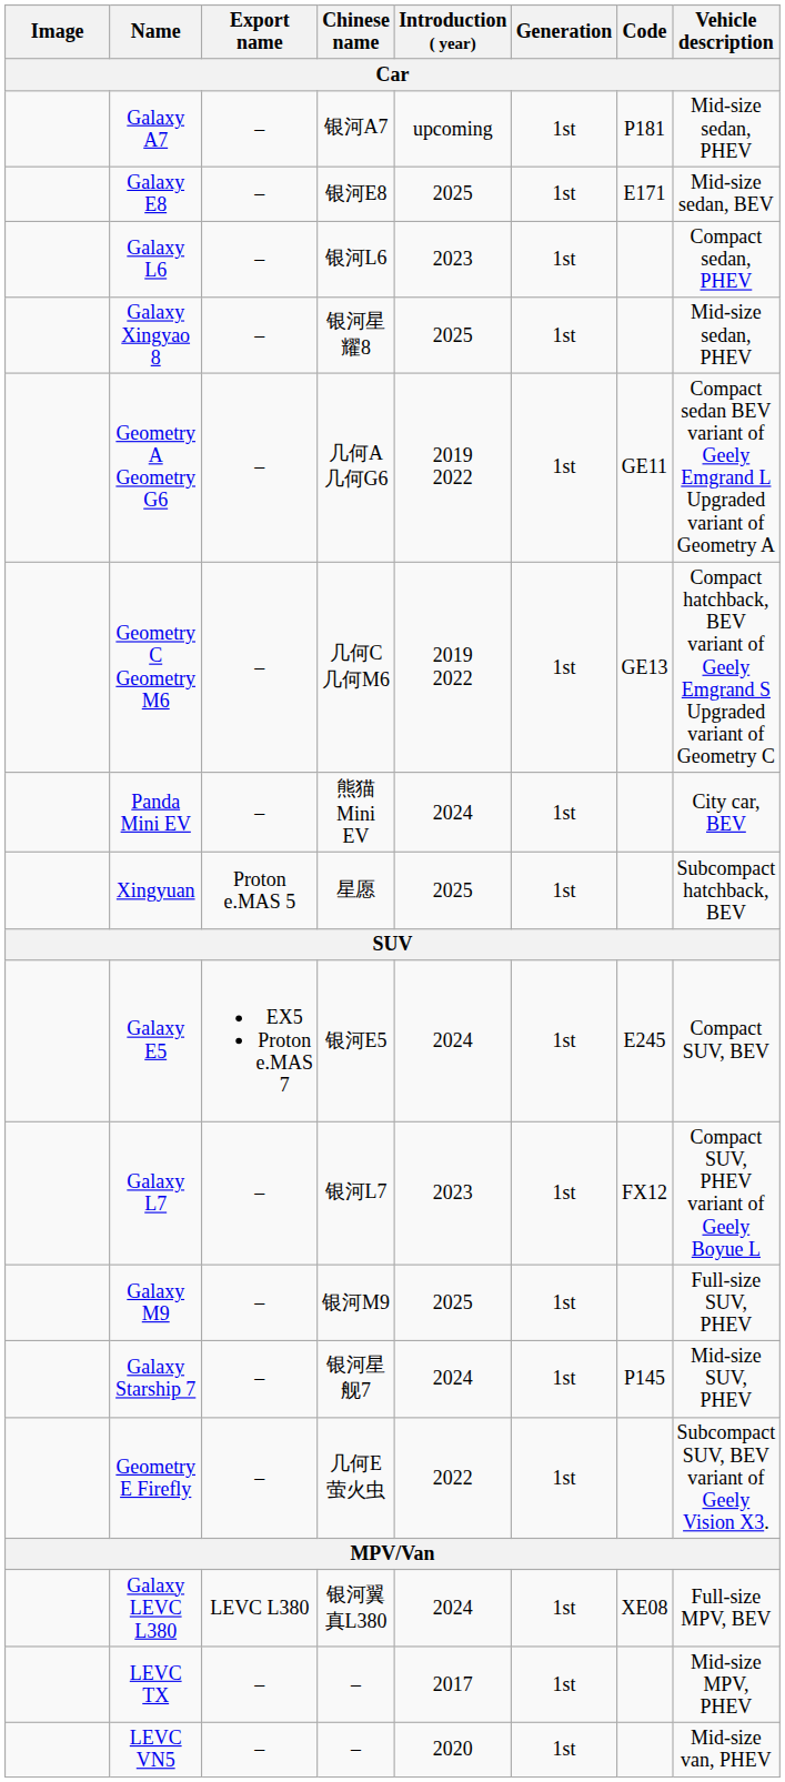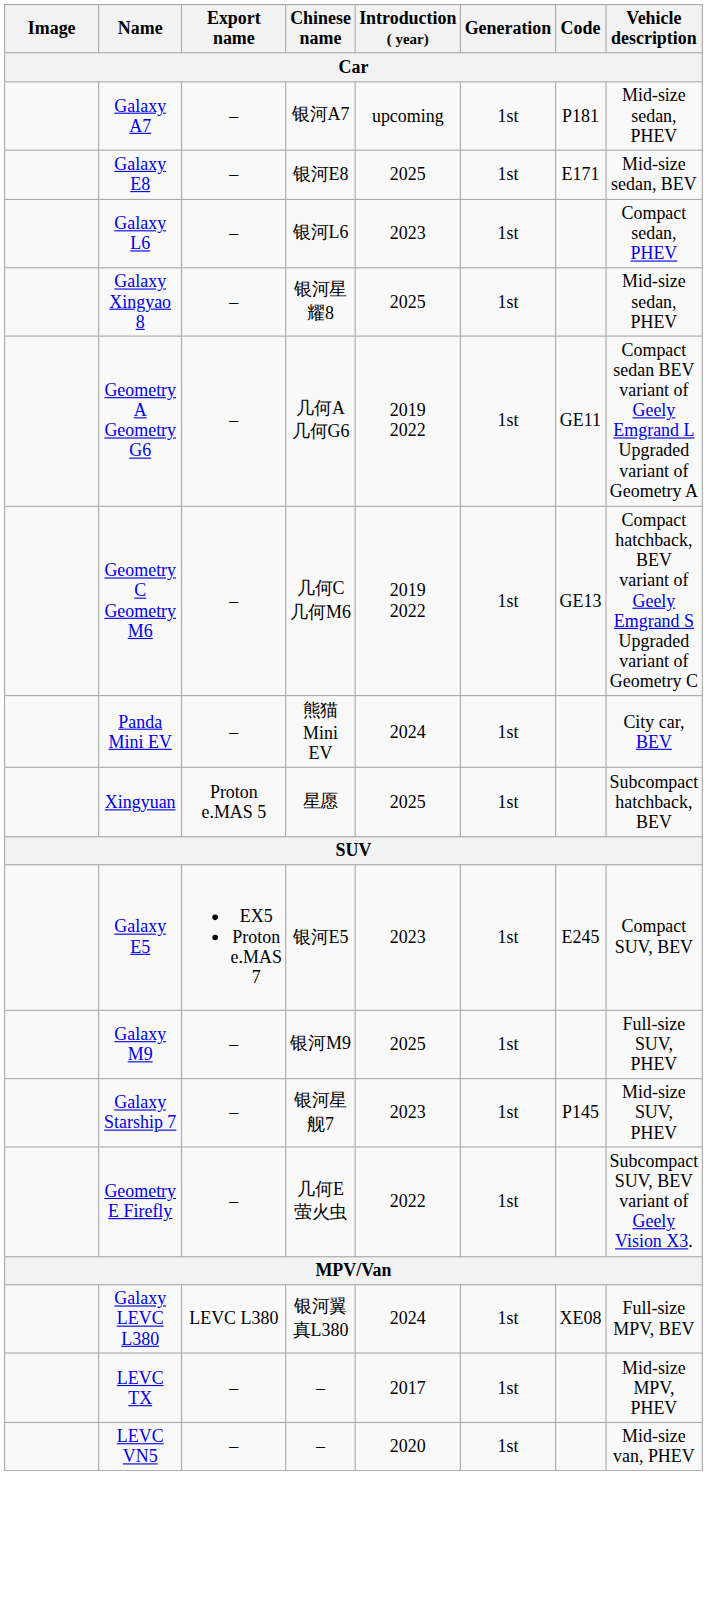 <table class="wikitable" style="text-align: center; width: 100%">
 <tr>
 <th class="unsortable" width="15%">Image</th>
 <th class="unsortable" width="12%">Name</th>
 <th>Export name</th>
 <th>Chinese name</th>
 <th width="9%">Introduction<br><small>( year)</small></th>
 <th>Generation</th>
 <th class="unsortable">Code</th>
 <th class="unsortable">Vehicle description</th>
 </tr>
 <tr>
 <th colspan="8">Car</th>
 </tr>
 <tr>
 <td></td>
 <td><a href='#'>Galaxy A7</a></td>
 <td>–</td>
 <td>银河A7</td>
 <td>upcoming</td>
 <td>1st</td>
 <td>P181</td>
 <td>Mid-size sedan, PHEV</td>
 </tr>
 <tr>
 <td></td>
 <td><a href='#'>Galaxy E8</a></td>
 <td>–</td>
 <td>银河E8</td>
 <td>2025</td>
 <td>1st</td>
 <td>E171</td>
 <td>Mid-size sedan, BEV</td>
 </tr>
 <tr>
 <td></td>
 <td><a href='#'>Galaxy L6</a></td>
 <td>–</td>
 <td>银河L6</td>
 <td>2023</td>
 <td>1st</td>
 <td></td>
 <td>Compact sedan, <a href='#'>PHEV</a></td>
 </tr>
 <tr>
 <td></td>
 <td><a href='#'>Galaxy Xingyao 8</a></td>
 <td>–</td>
 <td>银河星耀8</td>
 <td>2025</td>
 <td>1st</td>
 <td></td>
 <td>Mid-size sedan, PHEV</td>
 </tr>
 <tr>
 <td><br></td>
 <td><a href='#'>Geometry A</a><br><a href='#'>Geometry G6</a></td>
 <td>–</td>
 <td>几何A<br>几何G6</td>
 <td>2019<br>2022</td>
 <td>1st</td>
 <td>GE11</td>
 <td>Compact sedan BEV variant of <a href='#'>Geely Emgrand L</a><br>Upgraded variant of Geometry A</td>
 </tr>
 <tr>
 <td><br></td>
 <td><a href='#'>Geometry C</a><br><a href='#'>Geometry M6</a></td>
 <td>–</td>
 <td>几何C<br>几何M6</td>
 <td>2019<br>2022</td>
 <td>1st</td>
 <td>GE13</td>
 <td>Compact hatchback, BEV variant of <a href='#'>Geely Emgrand S</a><br>Upgraded variant of Geometry C</td>
 </tr>
 <tr>
 <td></td>
 <td><a href='#'>Panda Mini EV</a></td>
 <td>–</td>
 <td>熊猫Mini EV</td>
 <td>2024</td>
 <td>1st</td>
 <td></td>
 <td>City car, <a href='#'>BEV</a></td>
 </tr>
 <tr>
 <td></td>
 <td><a href='#'>Xingyuan</a></td>
 <td>Proton e.MAS 5</td>
 <td>星愿</td>
 <td>2025</td>
 <td>1st</td>
 <td></td>
 <td>Subcompact hatchback, BEV</td>
 </tr>
 <tr>
 <th colspan="8">SUV</th>
 </tr>
 <tr>
 <td></td>
 <td><a href='#'>Galaxy E5</a></td>
 <td><br><ul><li>EX5</li><li>Proton e.MAS 7</li></ul></td>
 <td>银河E5</td>
-<td>2024</td>
+<td>2023</td>
 <td>1st</td>
 <td>E245</td>
 <td>Compact SUV, BEV</td>
-</tr>
-<tr>
-<td></td>
-<td><a href='#'>Galaxy L7</a></td>
-<td>–</td>
-<td>银河L7</td>
-<td>2023</td>
-<td>1st</td>
-<td>FX12</td>
-<td>Compact SUV, PHEV variant of <a href='#'>Geely Boyue L</a></td>
 </tr>
 <tr>
 <td></td>
 <td><a href='#'>Galaxy M9</a></td>
 <td>–</td>
 <td>银河M9</td>
 <td>2025</td>
 <td>1st</td>
 <td></td>
 <td>Full-size SUV, PHEV</td>
 </tr>
 <tr>
 <td></td>
 <td><a href='#'>Galaxy Starship 7</a></td>
 <td>–</td>
 <td>银河星舰7</td>
-<td>2024</td>
+<td>2023</td>
 <td>1st</td>
 <td>P145</td>
 <td>Mid-size SUV, PHEV</td>
 </tr>
 <tr>
 <td></td>
 <td><a href='#'>Geometry E Firefly</a></td>
 <td>–</td>
 <td>几何E萤火虫</td>
 <td>2022</td>
 <td>1st</td>
 <td></td>
 <td>Subcompact SUV, BEV variant of <a href='#'>Geely Vision X3</a>.</td>
 </tr>
 <tr>
 <th colspan="8">MPV/Van</th>
 </tr>
 <tr>
 <td></td>
 <td><a href='#'>Galaxy LEVC L380</a></td>
 <td>LEVC L380</td>
 <td>银河翼真L380</td>
 <td>2024</td>
 <td>1st</td>
 <td>XE08</td>
 <td>Full-size MPV, BEV</td>
 </tr>
 <tr>
 <td></td>
 <td><a href='#'>LEVC TX</a></td>
 <td>–</td>
 <td>–</td>
 <td>2017</td>
 <td>1st</td>
 <td></td>
 <td>Mid-size MPV, PHEV</td>
 </tr>
 <tr>
 <td></td>
 <td><a href='#'>LEVC VN5</a></td>
 <td>–</td>
 <td>–</td>
 <td>2020</td>
 <td>1st</td>
 <td></td>
 <td>Mid-size van, PHEV</td>
 </tr>
 </table>
